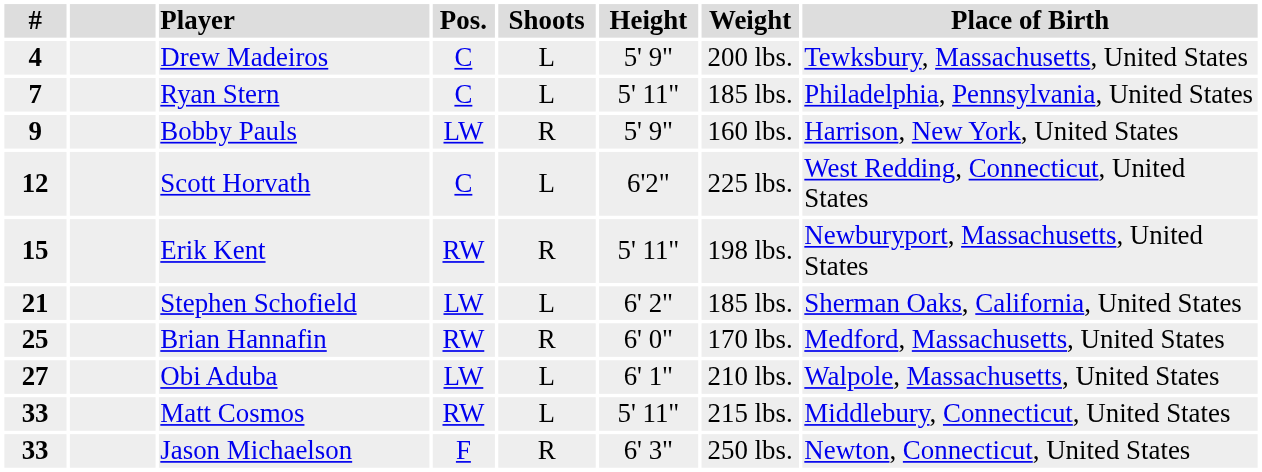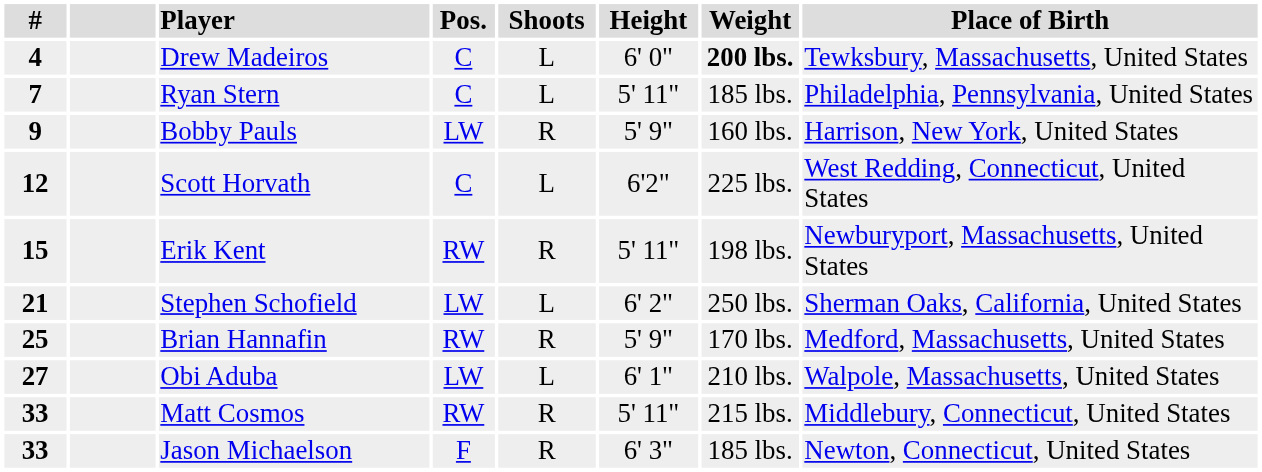 <table width=750>
 <tr>
 <th colspan=8></th>
 </tr>
 <tr bgcolor="#dddddd">
 <th width=5%>#</th>
 <th width=7%></th>
 <td align=left!!width=35%><strong>Player</strong></td>
 <th width=5%><strong>Pos.</strong></th>
 <th width=8%><strong>Shoots</strong></th>
 <th width=8%><strong>Height</strong></th>
 <th width=8%><strong>Weight</strong></th>
 <th width=37%>Place of Birth</th>
 </tr>
 <tr bgcolor="#eeeeee">
 <td align=center><strong>4</strong></td>
 <td align=center></td>
 <td><a href='#'>Drew Madeiros</a></td>
 <td align=center><a href='#'>C</a></td>
 <td align=center>L</td>
-<td align=center>5' 9"</td>
-<td align=center>200 lbs.</td>
+<td align=center>6' 0"</td>
+<td align=center><strong>200 lbs.</strong></td>
 <td><a href='#'>Tewksbury</a>, <a href='#'>Massachusetts</a>, United States</td>
 </tr>
 <tr bgcolor="#eeeeee">
 <td align=center><strong>7</strong></td>
 <td align=center></td>
 <td><a href='#'>Ryan Stern</a></td>
 <td align=center><a href='#'>C</a></td>
 <td align=center>L</td>
 <td align=center>5' 11"</td>
 <td align=center>185 lbs.</td>
 <td><a href='#'>Philadelphia</a>, <a href='#'>Pennsylvania</a>, United States</td>
 </tr>
 <tr bgcolor="#eeeeee">
 <td align=center><strong>9</strong></td>
 <td align=center></td>
 <td><a href='#'>Bobby Pauls</a></td>
 <td align=center><a href='#'>LW</a></td>
 <td align=center>R</td>
 <td align=center>5' 9"</td>
 <td align=center>160 lbs.</td>
 <td><a href='#'>Harrison</a>, <a href='#'>New York</a>, United States</td>
 </tr>
 <tr bgcolor="#eeeeee">
 <td align=center><strong>12</strong></td>
 <td align=center></td>
 <td><a href='#'>Scott Horvath</a></td>
 <td align=center><a href='#'>C</a></td>
 <td align=center>L</td>
 <td align=center>6'2"</td>
 <td align=center>225 lbs.</td>
 <td><a href='#'>West Redding</a>, <a href='#'>Connecticut</a>, United States</td>
 </tr>
 <tr bgcolor="#eeeeee">
 <td align=center><strong>15</strong></td>
 <td align=center></td>
 <td><a href='#'>Erik Kent</a></td>
 <td align=center><a href='#'>RW</a></td>
 <td align=center>R</td>
 <td align=center>5' 11"</td>
 <td align=center>198 lbs.</td>
 <td><a href='#'>Newburyport</a>, <a href='#'>Massachusetts</a>, United States</td>
 </tr>
 <tr bgcolor="#eeeeee">
 <td align=center><strong>21</strong></td>
 <td align=center></td>
 <td><a href='#'>Stephen Schofield</a></td>
 <td align=center><a href='#'>LW</a></td>
 <td align=center>L</td>
 <td align=center>6' 2"</td>
-<td align=center>185 lbs.</td>
+<td align=center>250 lbs.</td>
 <td><a href='#'>Sherman Oaks</a>, <a href='#'>California</a>, United States</td>
 </tr>
 <tr bgcolor="#eeeeee">
 <td align=center><strong>25</strong></td>
 <td align=center></td>
 <td><a href='#'>Brian Hannafin</a></td>
 <td align=center><a href='#'>RW</a></td>
 <td align=center>R</td>
-<td align=center>6' 0"</td>
+<td align=center>5' 9"</td>
 <td align=center>170 lbs.</td>
 <td><a href='#'>Medford</a>, <a href='#'>Massachusetts</a>, United States</td>
 </tr>
 <tr bgcolor="#eeeeee">
 <td align=center><strong>27</strong></td>
 <td align=center></td>
 <td><a href='#'>Obi Aduba</a></td>
 <td align=center><a href='#'>LW</a></td>
 <td align=center>L</td>
 <td align=center>6' 1"</td>
 <td align=center>210 lbs.</td>
 <td><a href='#'>Walpole</a>, <a href='#'>Massachusetts</a>, United States</td>
 </tr>
 <tr bgcolor="#eeeeee">
 <td align=center><strong>33</strong></td>
 <td align=center></td>
 <td><a href='#'>Matt Cosmos</a></td>
 <td align=center><a href='#'>RW</a></td>
-<td align=center>L</td>
+<td align=center>R</td>
 <td align=center>5' 11"</td>
 <td align=center>215 lbs.</td>
 <td><a href='#'>Middlebury</a>, <a href='#'>Connecticut</a>, United States</td>
 </tr>
 <tr bgcolor="#eeeeee">
 <td align=center><strong>33</strong></td>
 <td align=center></td>
 <td><a href='#'>Jason Michaelson</a></td>
 <td align=center><a href='#'>F</a></td>
 <td align=center>R</td>
 <td align=center>6' 3"</td>
-<td align=center>250 lbs.</td>
+<td align=center>185 lbs.</td>
 <td><a href='#'>Newton</a>, <a href='#'>Connecticut</a>, United States</td>
 </tr>
 </table>
